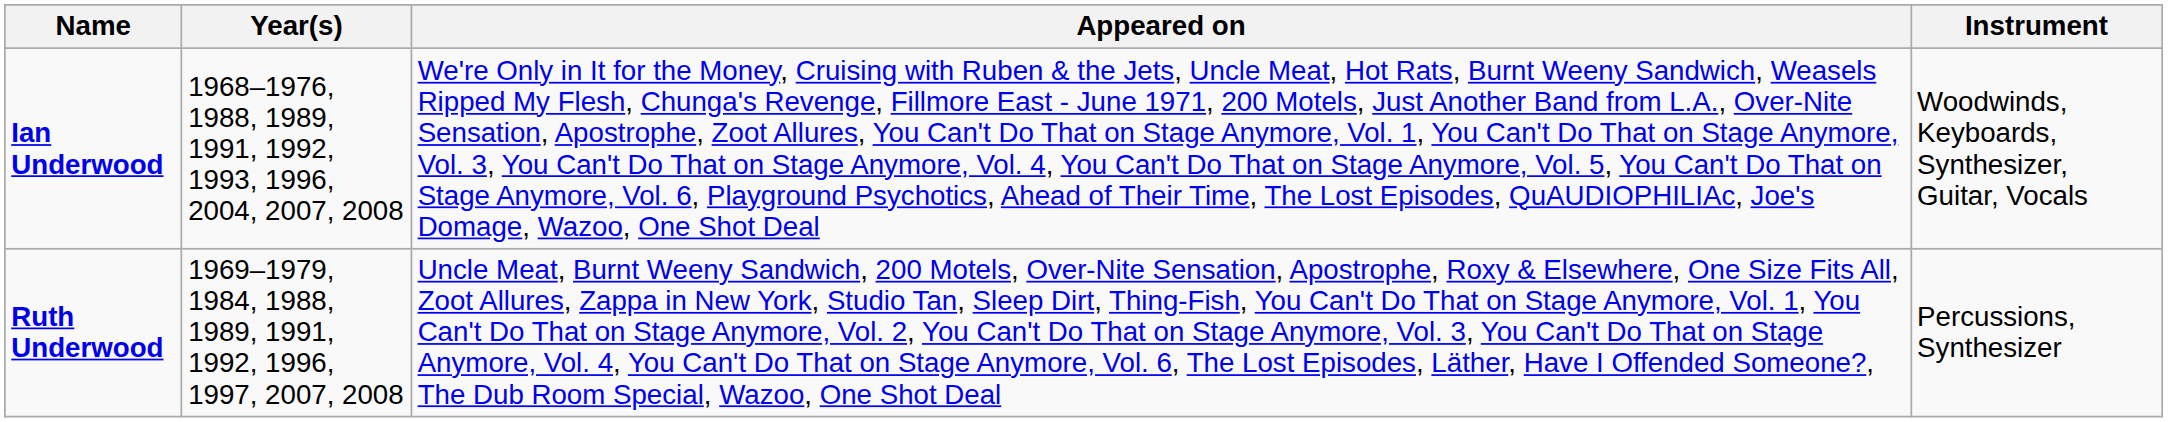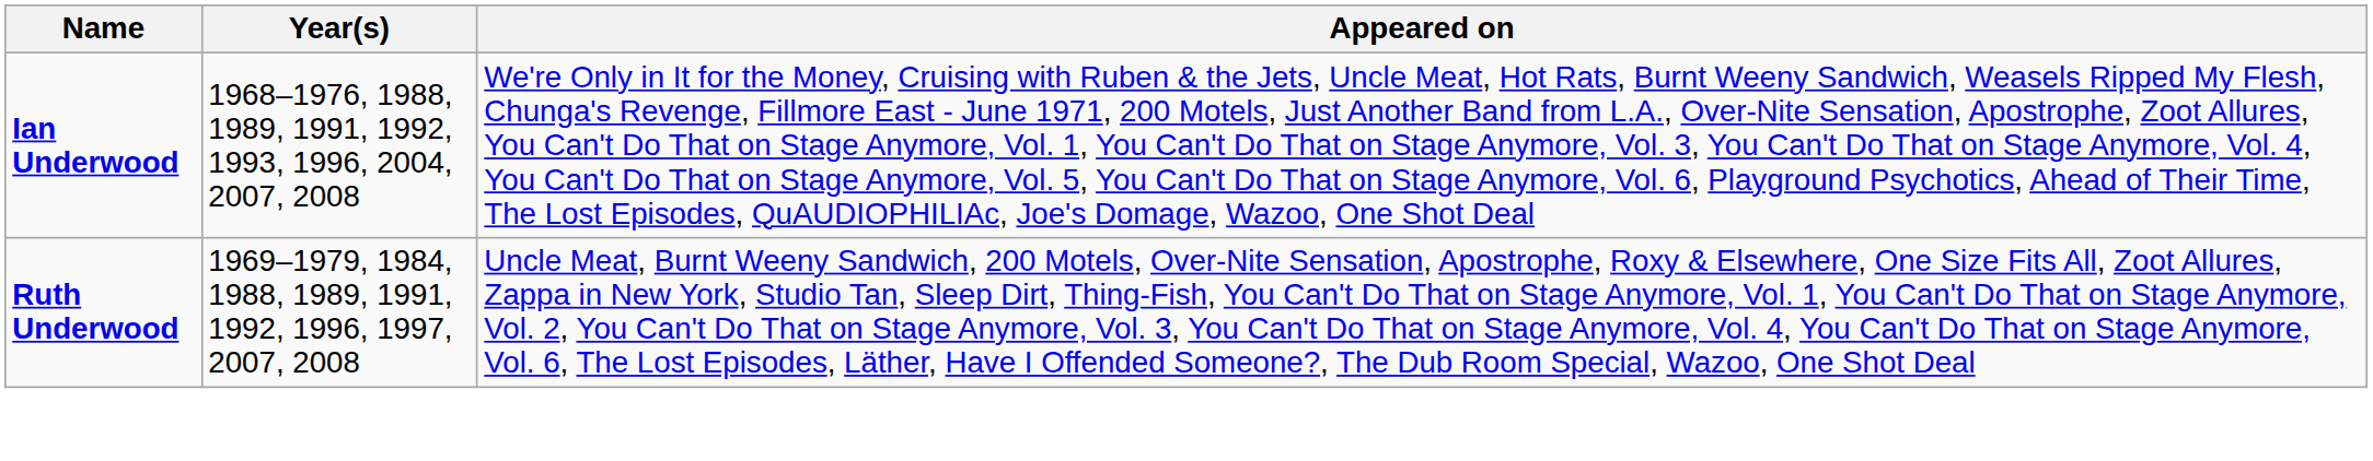 <table class="wikitable">
 <tr>
 <th>Name</th>
 <th>Year(s)</th>
 <th>Appeared on</th>
-<th>Instrument</th>
 </tr>
 <tr>
 <td><strong><a href='#'>Ian Underwood</a></strong></td>
 <td>1968–1976, 1988, 1989, 1991, 1992, 1993, 1996, 2004, 2007, 2008</td>
 <td><a href='#'>We're Only in It for the Money</a>, <a href='#'>Cruising with Ruben & the Jets</a>, <a href='#'>Uncle Meat</a>, <a href='#'>Hot Rats</a>, <a href='#'>Burnt Weeny Sandwich</a>, <a href='#'>Weasels Ripped My Flesh</a>, <a href='#'>Chunga's Revenge</a>, <a href='#'>Fillmore East - June 1971</a>, <a href='#'>200 Motels</a>, <a href='#'>Just Another Band from L.A.</a>, <a href='#'>Over-Nite Sensation</a>, <a href='#'>Apostrophe</a>, <a href='#'>Zoot Allures</a>, <a href='#'>You Can't Do That on Stage Anymore, Vol. 1</a>, <a href='#'>You Can't Do That on Stage Anymore, Vol. 3</a>, <a href='#'>You Can't Do That on Stage Anymore, Vol. 4</a>, <a href='#'>You Can't Do That on Stage Anymore, Vol. 5</a>, <a href='#'>You Can't Do That on Stage Anymore, Vol. 6</a>, <a href='#'>Playground Psychotics</a>, <a href='#'>Ahead of Their Time</a>, <a href='#'>The Lost Episodes</a>, <a href='#'>QuAUDIOPHILIAc</a>, <a href='#'>Joe's Domage</a>, <a href='#'>Wazoo</a>, <a href='#'>One Shot Deal</a></td>
-<td>Woodwinds, Keyboards, Synthesizer, Guitar, Vocals</td>
 </tr>
 <tr>
 <td><strong><a href='#'>Ruth Underwood</a></strong></td>
 <td>1969–1979, 1984, 1988, 1989, 1991, 1992, 1996, 1997, 2007, 2008</td>
 <td><a href='#'>Uncle Meat</a>, <a href='#'>Burnt Weeny Sandwich</a>, <a href='#'>200 Motels</a>, <a href='#'>Over-Nite Sensation</a>, <a href='#'>Apostrophe</a>, <a href='#'>Roxy & Elsewhere</a>, <a href='#'>One Size Fits All</a>, <a href='#'>Zoot Allures</a>, <a href='#'>Zappa in New York</a>, <a href='#'>Studio Tan</a>, <a href='#'>Sleep Dirt</a>, <a href='#'>Thing-Fish</a>, <a href='#'>You Can't Do That on Stage Anymore, Vol. 1</a>, <a href='#'>You Can't Do That on Stage Anymore, Vol. 2</a>, <a href='#'>You Can't Do That on Stage Anymore, Vol. 3</a>, <a href='#'>You Can't Do That on Stage Anymore, Vol. 4</a>, <a href='#'>You Can't Do That on Stage Anymore, Vol. 6</a>, <a href='#'>The Lost Episodes</a>, <a href='#'>Läther</a>, <a href='#'>Have I Offended Someone?</a>, <a href='#'>The Dub Room Special</a>, <a href='#'>Wazoo</a>, <a href='#'>One Shot Deal</a></td>
-<td>Percussions, Synthesizer</td>
 </tr>
 </table>
